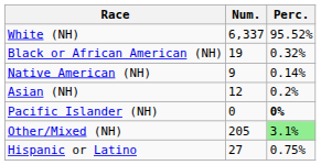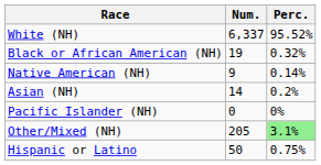 <table class="wikitable">
 <tr>
 <th>Race</th>
 <th>Num.</th>
 <th>Perc.</th>
 </tr>
 <tr>
 <td><a href='#'>White</a> (NH)</td>
 <td>6,337</td>
 <td>95.52%</td>
 </tr>
 <tr>
 <td><a href='#'>Black or African American</a> (NH)</td>
 <td>19</td>
 <td>0.32%</td>
 </tr>
 <tr>
 <td><a href='#'>Native American</a> (NH)</td>
 <td>9</td>
 <td>0.14%</td>
 </tr>
 <tr>
 <td><a href='#'>Asian</a> (NH)</td>
-<td>12</td>
+<td>14</td>
 <td>0.2%</td>
 </tr>
 <tr>
 <td><a href='#'>Pacific Islander</a> (NH)</td>
 <td>0</td>
-<td><strong>0%</strong></td>
+<td>0%</td>
 </tr>
 <tr>
 <td><a href='#'>Other/Mixed</a> (NH)</td>
 <td>205</td>
 <td style="background: lightgreen;">3.1%</td>
 </tr>
 <tr>
 <td><a href='#'>Hispanic</a> or <a href='#'>Latino</a></td>
-<td>27</td>
+<td>50</td>
 <td>0.75%</td>
 </tr>
 </table>
